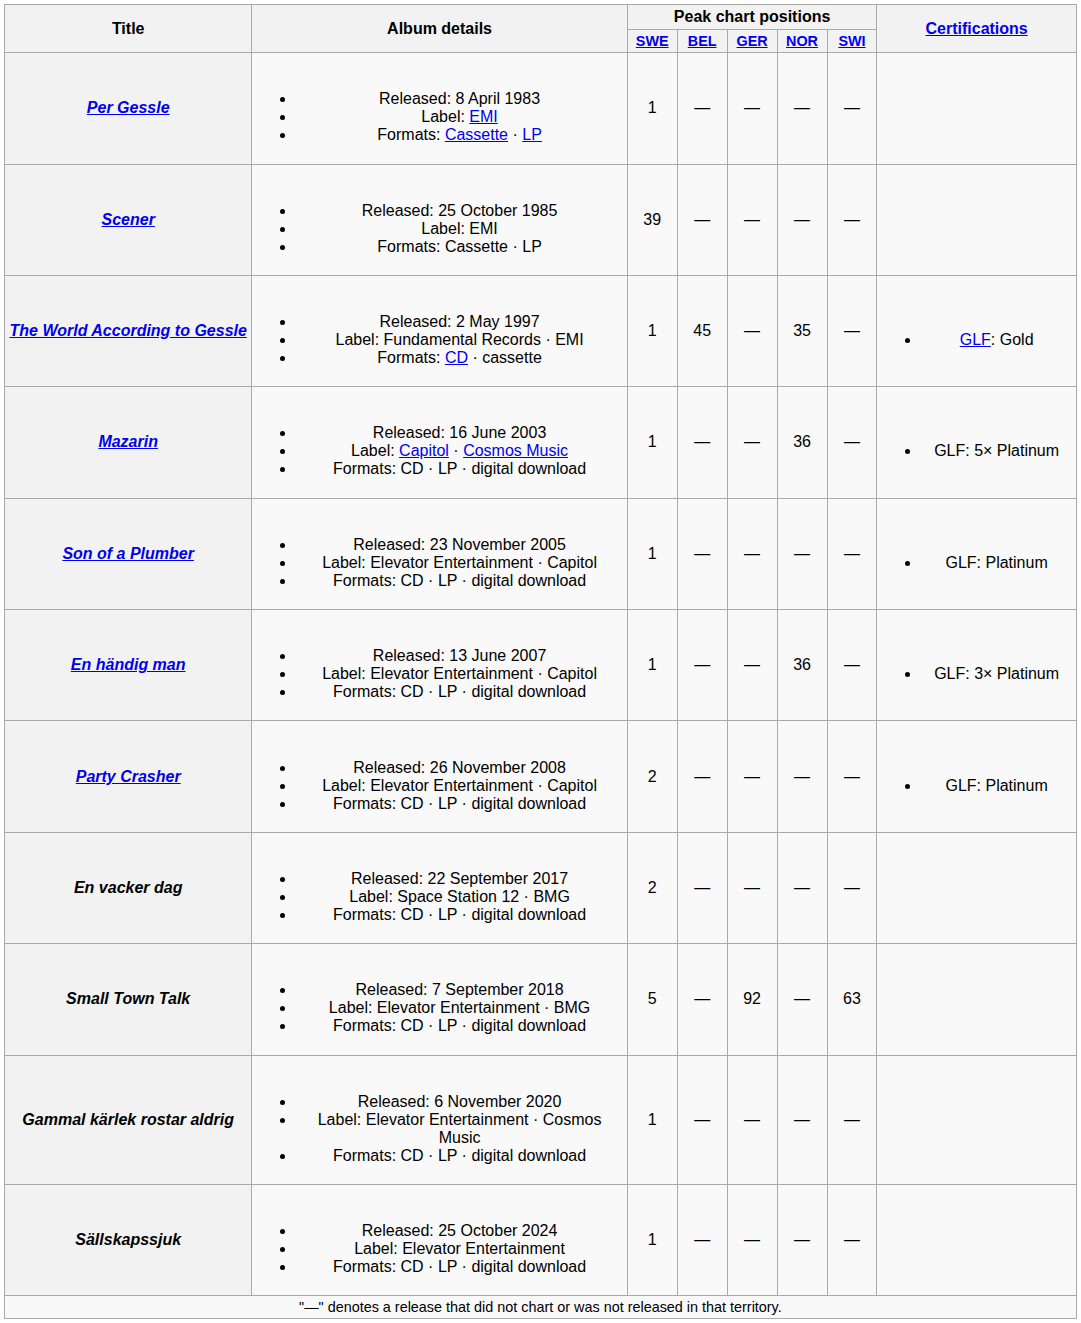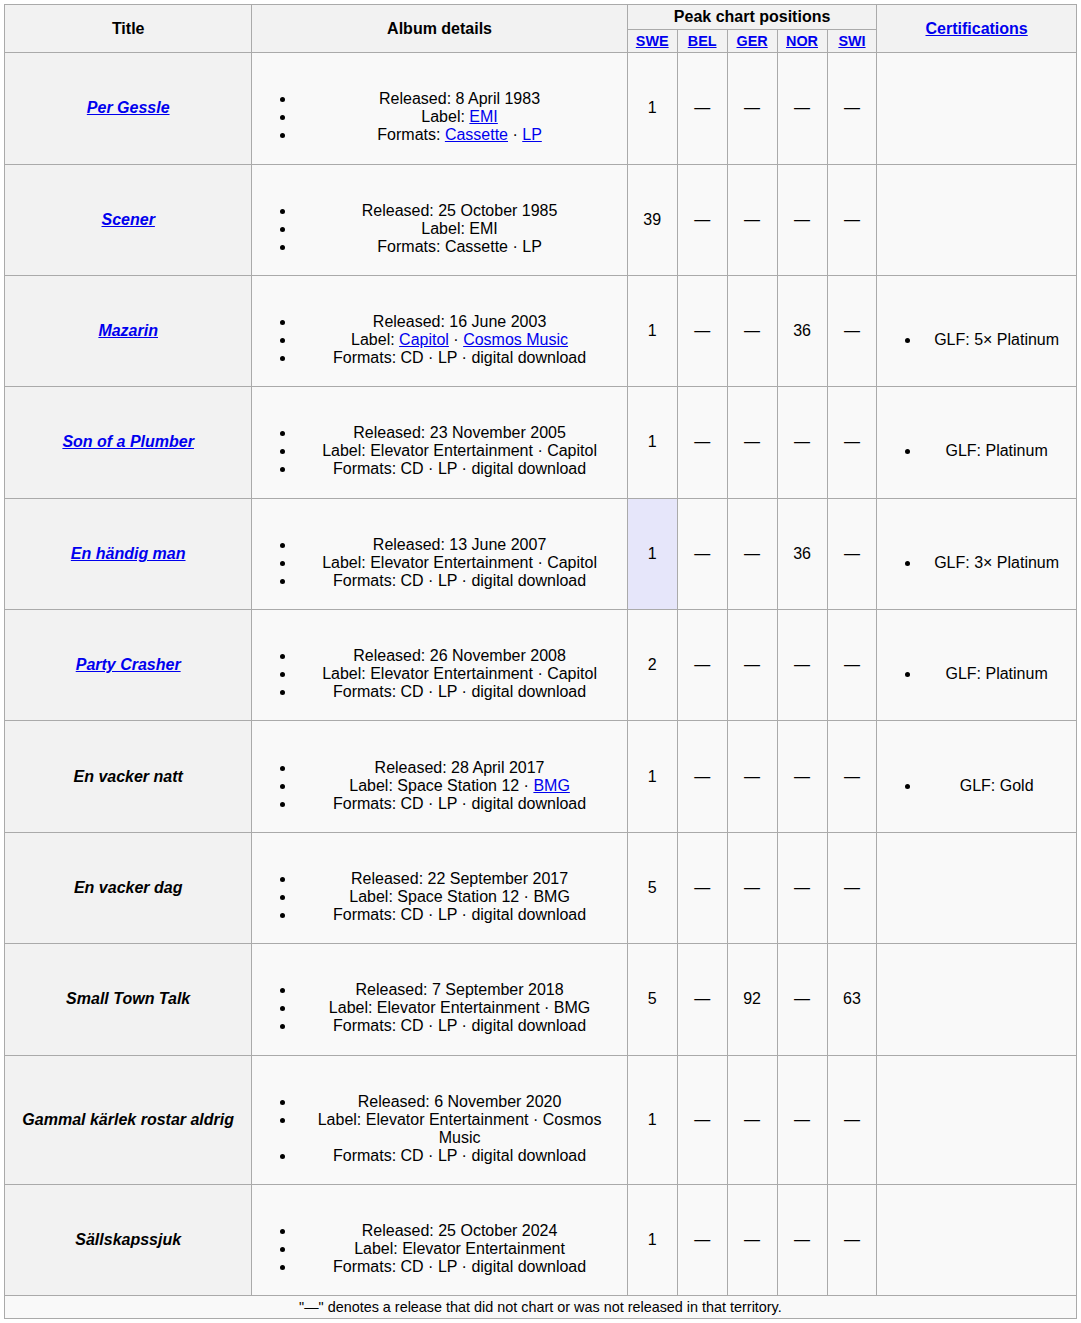 <table class="wikitable plainrowheaders" style="text-align:center;" border="1">
 <tr>
 <th scope="col" rowspan="2" style="width:15em;">Title</th>
 <th scope="col" rowspan="2" style="width:23em;">Album details</th>
 <th scope="col" colspan="5">Peak chart positions</th>
 <th scope="col" rowspan="2" style="width:12em;"><a href='#'>Certifications</a></th>
 </tr>
 <tr>
 <th scope="col" style="width:3em;font-size:90%;"><a href='#'>SWE</a><br></th>
 <th scope="col" style="width:3em;font-size:90%;"><a href='#'>BEL</a><br></th>
 <th scope="col" style="width:3em;font-size:90%;"><a href='#'>GER</a><br></th>
 <th scope="col" style="width:3em;font-size:90%;"><a href='#'>NOR</a><br></th>
 <th scope="col" style="width:3em;font-size:90%;"><a href='#'>SWI</a><br></th>
 </tr>
 <tr>
 <th scope="row"><em><a href='#'>Per Gessle</a></em></th>
 <td><br><ul><li>Released: 8 April 1983</li><li>Label: <a href='#'>EMI</a></li><li>Formats: <a href='#'>Cassette</a> · <a href='#'>LP</a></li></ul></td>
 <td>1</td>
 <td>—</td>
 <td>—</td>
 <td>—</td>
 <td>—</td>
 <td></td>
 </tr>
 <tr>
 <th scope="row"><em><a href='#'>Scener</a></em></th>
 <td><br><ul><li>Released: 25 October 1985</li><li>Label: EMI</li><li>Formats: Cassette · LP</li></ul></td>
 <td>39</td>
 <td>—</td>
 <td>—</td>
 <td>—</td>
 <td>—</td>
 <td></td>
 </tr>
 <tr>
-<th scope="row"><em><a href='#'>The World According to Gessle</a></em></th>
-<td><br><ul><li>Released: 2 May 1997</li><li>Label: Fundamental Records · EMI</li><li>Formats: <a href='#'>CD</a> · cassette</li></ul></td>
-<td>1</td>
-<td>45</td>
-<td>—</td>
-<td>35</td>
-<td>—</td>
-<td><br><ul><li><a href='#'>GLF</a>: Gold</li></ul></td>
-</tr>
-<tr>
 <th scope="row"><em><a href='#'>Mazarin</a></em></th>
 <td><br><ul><li>Released: 16 June 2003</li><li>Label: <a href='#'>Capitol</a> · <a href='#'>Cosmos Music</a></li><li>Formats: CD · LP · digital download</li></ul></td>
 <td>1</td>
 <td>—</td>
 <td>—</td>
 <td>36</td>
 <td>—</td>
 <td><br><ul><li>GLF: 5× Platinum</li></ul></td>
 </tr>
 <tr>
 <th scope="row"><em><a href='#'>Son of a Plumber</a></em></th>
 <td><br><ul><li>Released: 23 November 2005</li><li>Label: Elevator Entertainment · Capitol</li><li>Formats: CD · LP · digital download</li></ul></td>
 <td>1</td>
 <td>—</td>
 <td>—</td>
 <td>—</td>
 <td>—</td>
 <td><br><ul><li>GLF: Platinum</li></ul></td>
 </tr>
 <tr>
 <th scope="row"><em><a href='#'>En händig man</a></em></th>
 <td><br><ul><li>Released: 13 June 2007</li><li>Label: Elevator Entertainment · Capitol</li><li>Formats: CD · LP · digital download</li></ul></td>
-<td>1</td>
+<td style="background: lavender;">1</td>
 <td>—</td>
 <td>—</td>
 <td>36</td>
 <td>—</td>
 <td><br><ul><li>GLF: 3× Platinum</li></ul></td>
 </tr>
 <tr>
 <th scope="row"><em><a href='#'>Party Crasher</a></em></th>
 <td><br><ul><li>Released: 26 November 2008</li><li>Label: Elevator Entertainment · Capitol</li><li>Formats: CD · LP · digital download</li></ul></td>
 <td>2</td>
 <td>—</td>
 <td>—</td>
 <td>—</td>
 <td>—</td>
 <td><br><ul><li>GLF: Platinum</li></ul></td>
 </tr>
 <tr>
+<th scope="row"><em>En vacker natt</em></th>
+<td><br><ul><li>Released: 28 April 2017</li><li>Label: Space Station 12 · <a href='#'>BMG</a></li><li>Formats: CD · LP · digital download</li></ul></td>
+<td>1</td>
+<td>—</td>
+<td>—</td>
+<td>—</td>
+<td>—</td>
+<td><br><ul><li>GLF: Gold</li></ul></td>
+</tr>
+<tr>
 <th scope="row"><em>En vacker dag</em></th>
 <td><br><ul><li>Released: 22 September 2017</li><li>Label: Space Station 12 · BMG</li><li>Formats: CD · LP · digital download</li></ul></td>
-<td>2</td>
+<td>5</td>
 <td>—</td>
 <td>—</td>
 <td>—</td>
 <td>—</td>
 <td></td>
 </tr>
 <tr>
 <th scope="row"><em>Small Town Talk</em></th>
 <td><br><ul><li>Released: 7 September 2018</li><li>Label: Elevator Entertainment · BMG</li><li>Formats: CD · LP · digital download</li></ul></td>
 <td>5</td>
 <td>—</td>
 <td>92</td>
 <td>—</td>
 <td>63</td>
 <td></td>
 </tr>
 <tr>
 <th scope="row"><em>Gammal kärlek rostar aldrig</em></th>
 <td><br><ul><li>Released: 6 November 2020</li><li>Label: Elevator Entertainment · Cosmos Music</li><li>Formats: CD · LP · digital download</li></ul></td>
 <td>1</td>
 <td>—</td>
 <td>—</td>
 <td>—</td>
 <td>—</td>
 <td></td>
 </tr>
 <tr>
 <th scope="row"><em>Sällskapssjuk</em></th>
 <td><br><ul><li>Released: 25 October 2024</li><li>Label: Elevator Entertainment</li><li>Formats: CD · LP · digital download</li></ul></td>
 <td>1<br></td>
 <td>—</td>
 <td>—</td>
 <td>—</td>
 <td>—</td>
 <td></td>
 </tr>
 <tr>
 <td colspan="8" style="font-size:90%">"—" denotes a release that did not chart or was not released in that territory.</td>
 </tr>
 </table>
